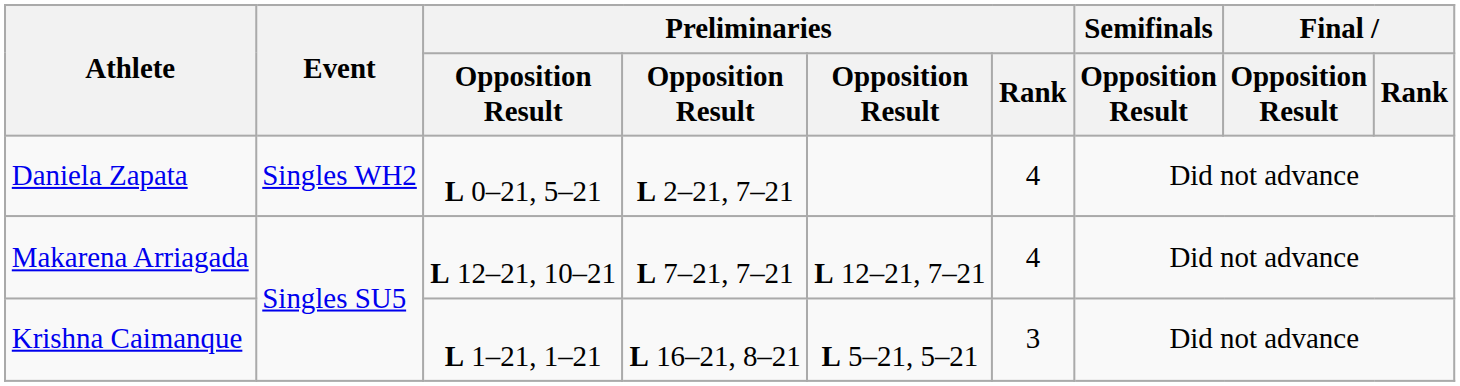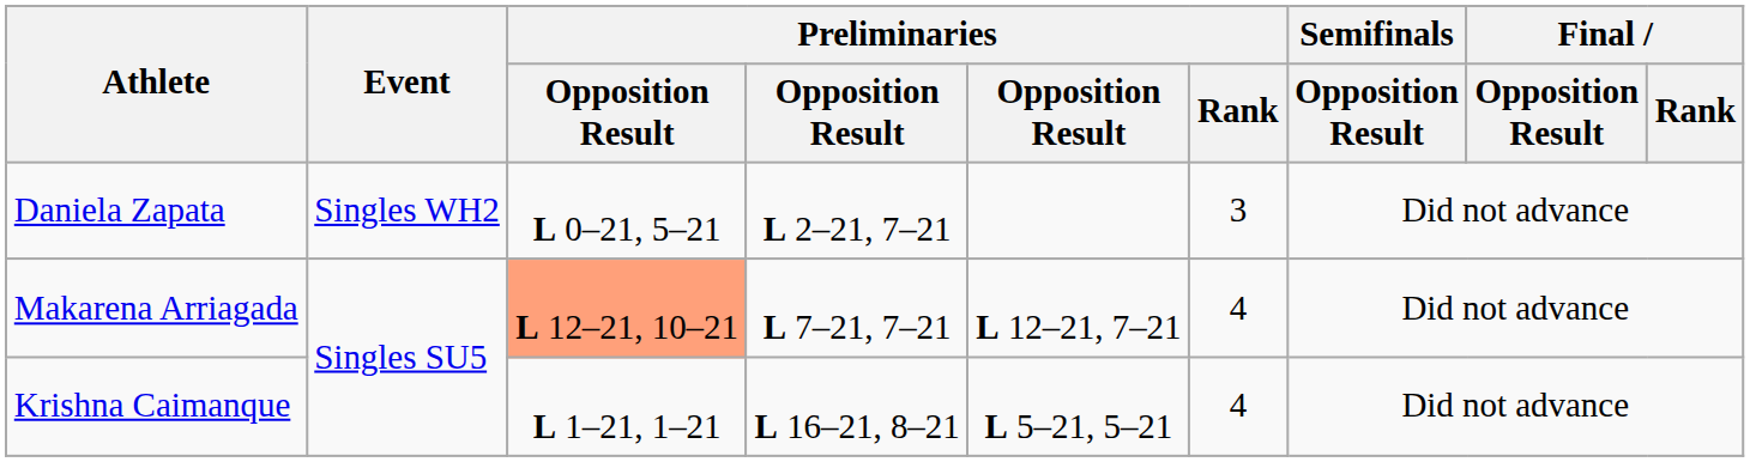 <table class=wikitable style="font-size:90%">
 <tr>
 <th rowspan="2">Athlete</th>
 <th rowspan="2">Event</th>
 <th colspan="4">Preliminaries</th>
 <th>Semifinals</th>
 <th colspan="2">Final / </th>
 </tr>
 <tr>
 <th>Opposition<br>Result</th>
 <th>Opposition<br>Result</th>
 <th>Opposition<br>Result</th>
 <th>Rank</th>
 <th>Opposition<br>Result</th>
 <th>Opposition<br>Result</th>
 <th>Rank</th>
 </tr>
 <tr align=center>
 <td align=left><a href='#'>Daniela Zapata</a></td>
 <td align=left><a href='#'>Singles WH2</a></td>
 <td><br><strong>L</strong> 0–21, 5–21</td>
 <td><br><strong>L</strong> 2–21, 7–21</td>
 <td></td>
-<td>4</td>
+<td>3</td>
 <td colspan=3>Did not advance</td>
 </tr>
 <tr align=center>
 <td align=left><a href='#'>Makarena Arriagada</a></td>
 <td align=left rowspan=2><a href='#'>Singles SU5</a></td>
-<td><br><strong>L</strong> 12–21, 10–21</td>
+<td style="background: lightsalmon;"><br><strong>L</strong> 12–21, 10–21</td>
 <td><br><strong>L</strong> 7–21, 7–21</td>
 <td><br><strong>L</strong> 12–21, 7–21</td>
 <td>4</td>
 <td colspan=3>Did not advance</td>
 </tr>
 <tr align=center>
 <td align=left><a href='#'>Krishna Caimanque</a></td>
 <td><br><strong>L</strong> 1–21, 1–21</td>
 <td><br><strong>L</strong> 16–21, 8–21</td>
 <td><br><strong>L</strong> 5–21, 5–21</td>
-<td>3</td>
+<td>4</td>
 <td colspan=3>Did not advance</td>
 </tr>
 </table>
